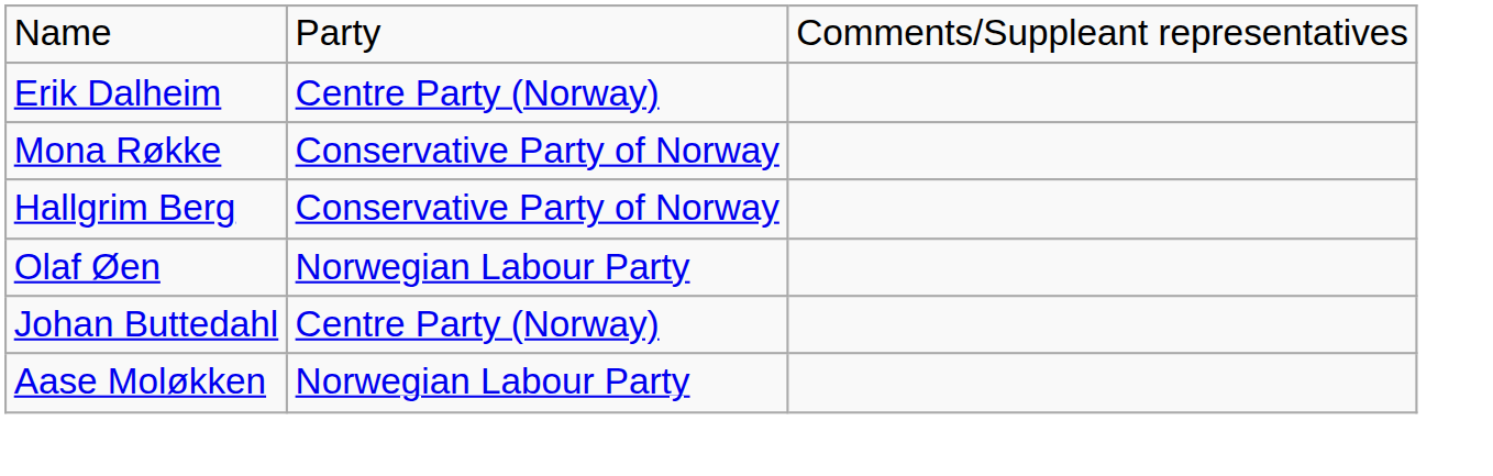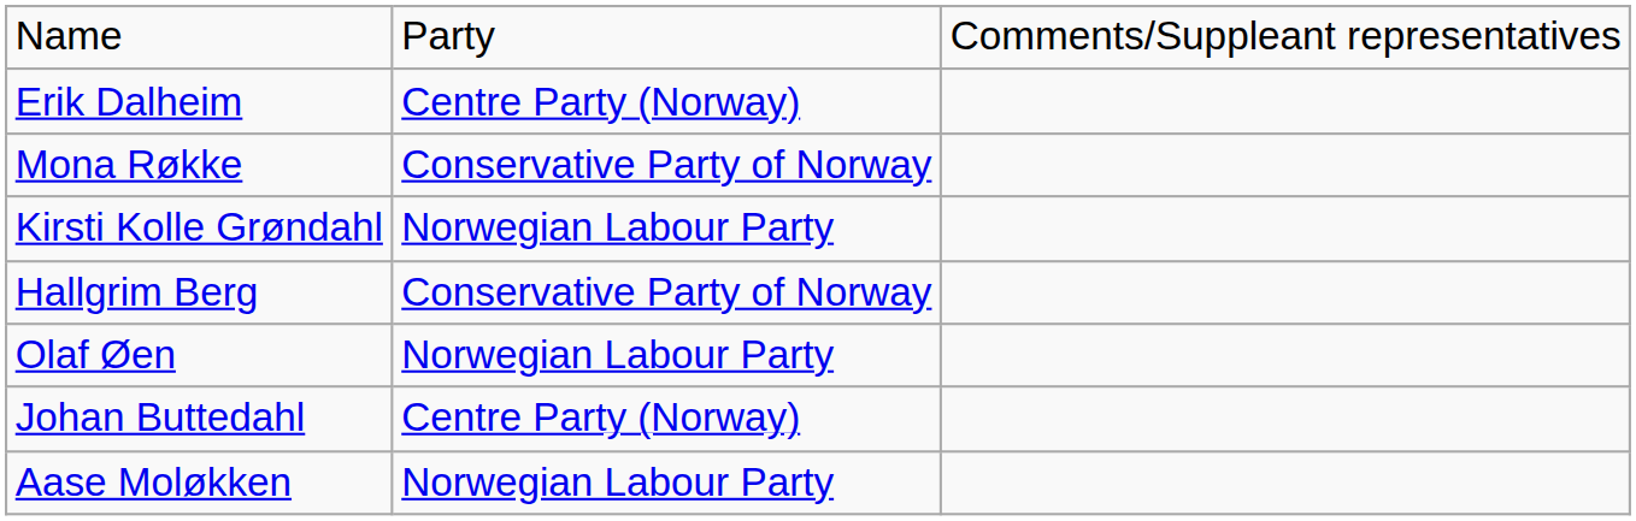 <table class="wikitable">
 <tr>
 <td>Name</td>
 <td>Party</td>
 <td>Comments/Suppleant representatives</td>
 </tr>
 <tr>
 <td><a href='#'>Erik Dalheim</a></td>
 <td><a href='#'>Centre Party (Norway)</a></td>
 <td></td>
 </tr>
 <tr>
 <td><a href='#'>Mona Røkke</a></td>
 <td><a href='#'>Conservative Party of Norway</a></td>
+<td></td>
+</tr>
+<tr>
+<td><a href='#'>Kirsti Kolle Grøndahl</a></td>
+<td><a href='#'>Norwegian Labour Party</a></td>
 <td></td>
 </tr>
 <tr>
 <td><a href='#'>Hallgrim Berg</a></td>
 <td><a href='#'>Conservative Party of Norway</a></td>
 <td></td>
 </tr>
 <tr>
 <td><a href='#'>Olaf Øen</a></td>
 <td><a href='#'>Norwegian Labour Party</a></td>
 <td></td>
 </tr>
 <tr>
 <td><a href='#'>Johan Buttedahl</a></td>
 <td><a href='#'>Centre Party (Norway)</a></td>
 <td></td>
 </tr>
 <tr>
 <td><a href='#'>Aase Moløkken</a></td>
 <td><a href='#'>Norwegian Labour Party</a></td>
 <td></td>
 </tr>
 </table>
